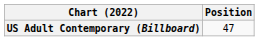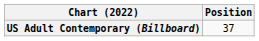 <table class="wikitable plainrowheaders" style="text-align:center">
 <tr>
 <th scope="col">Chart (2022)</th>
 <th scope="col">Position</th>
 </tr>
 <tr>
 <th scope="row">US Adult Contemporary (<em>Billboard</em>)</th>
-<td>47</td>
+<td>37</td>
 </tr>
 </table>
